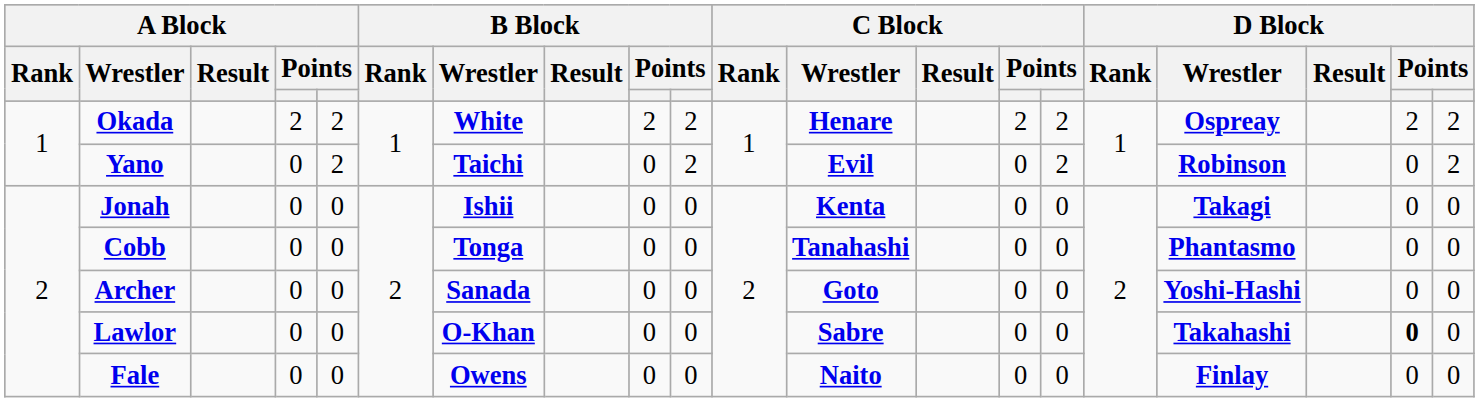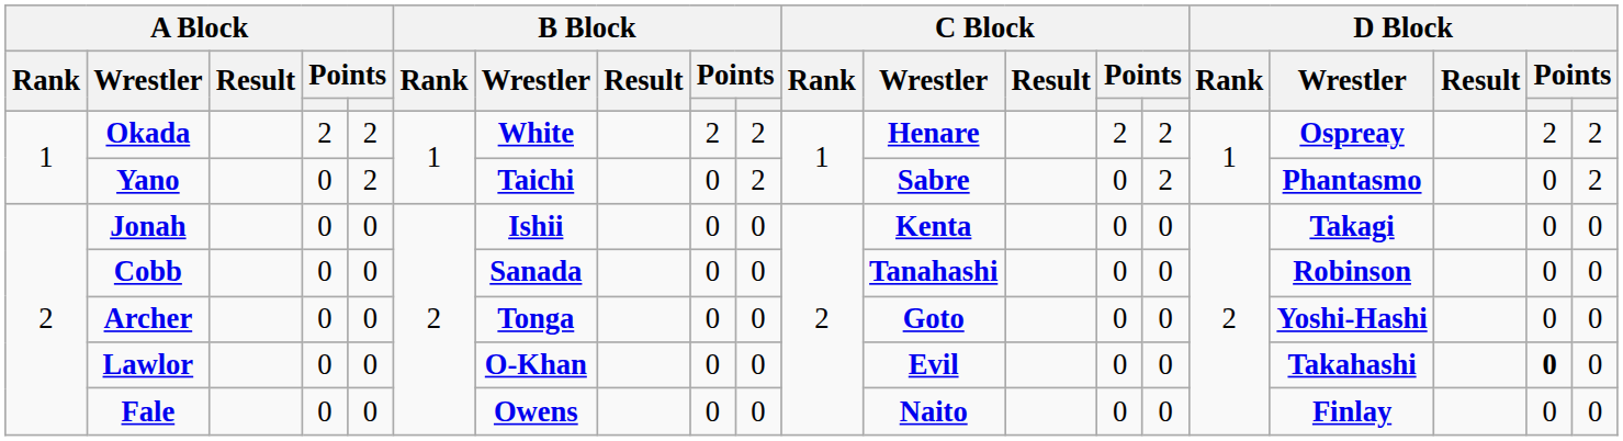 <table class="wikitable mw-collapsible mw-collapsed" plainrowheaders sortable" style="text-align: center">
 <tr>
 <th colspan="5">A Block</th>
 <th colspan="5">B Block</th>
 <th colspan="5">C Block</th>
 <th colspan="5">D Block</th>
 </tr>
 <tr>
 <th rowspan="2">Rank</th>
 <th rowspan="2">Wrestler</th>
 <th rowspan="2">Result</th>
 <th colspan="2">Points</th>
 <th rowspan="2">Rank</th>
 <th rowspan="2">Wrestler</th>
 <th rowspan="2">Result</th>
 <th colspan="2">Points</th>
 <th rowspan="2">Rank</th>
 <th rowspan="2">Wrestler</th>
 <th rowspan="2">Result</th>
 <th colspan="2">Points</th>
 <th rowspan="2">Rank</th>
 <th rowspan="2">Wrestler</th>
 <th rowspan="2">Result</th>
 <th colspan="2">Points</th>
 </tr>
 <tr>
 <th></th>
 <th></th>
 <th></th>
 <th></th>
 <th></th>
 <th></th>
 <th></th>
 <th></th>
 </tr>
 <tr>
 <td rowspan="2">1</td>
 <td><strong><a href='#'>Okada</a></strong></td>
 <td></td>
 <td>2</td>
 <td>2</td>
 <td rowspan="2">1</td>
 <td><strong><a href='#'>White</a></strong></td>
 <td></td>
 <td>2</td>
 <td>2</td>
 <td rowspan="2">1</td>
 <td><strong><a href='#'>Henare</a></strong></td>
 <td></td>
 <td>2</td>
 <td>2</td>
 <td rowspan="2">1</td>
 <td><strong><a href='#'>Ospreay</a></strong></td>
 <td></td>
 <td>2</td>
 <td>2</td>
 </tr>
 <tr>
 <td><strong><a href='#'>Yano</a></strong></td>
 <td></td>
 <td>0</td>
 <td>2</td>
 <td><strong><a href='#'>Taichi</a></strong></td>
 <td></td>
 <td>0</td>
 <td>2</td>
-<td><a href='#'><strong>Evil</strong></a></td>
+<td><strong><a href='#'>Sabre</a></strong></td>
 <td></td>
 <td>0</td>
 <td>2</td>
-<td><strong><a href='#'>Robinson</a></strong></td>
+<td><a href='#'><strong>Phantasmo</strong></a></td>
 <td></td>
 <td>0</td>
 <td>2</td>
 </tr>
 <tr>
 <td rowspan="5">2</td>
 <td><a href='#'><strong>Jonah</strong></a></td>
 <td></td>
 <td>0</td>
 <td>0</td>
 <td rowspan="5">2</td>
 <td><strong><a href='#'>Ishii</a></strong></td>
 <td></td>
 <td>0</td>
 <td>0</td>
 <td rowspan="5">2</td>
 <td><a href='#'><strong>Kenta</strong></a></td>
 <td></td>
 <td>0</td>
 <td>0</td>
 <td rowspan="5">2</td>
 <td><strong><a href='#'>Takagi</a></strong></td>
 <td></td>
 <td>0</td>
 <td>0</td>
 </tr>
 <tr>
 <td><a href='#'><strong>Cobb</strong></a></td>
 <td></td>
 <td>0</td>
 <td>0</td>
-<td><strong><a href='#'>Tonga</a></strong></td>
+<td><a href='#'><strong>Sanada</strong></a></td>
 <td></td>
 <td>0</td>
 <td>0</td>
 <td><a href='#'><strong>Tanahashi</strong></a></td>
 <td></td>
 <td>0</td>
 <td>0</td>
-<td><a href='#'><strong>Phantasmo</strong></a></td>
+<td><strong><a href='#'>Robinson</a></strong></td>
 <td></td>
 <td>0</td>
 <td>0</td>
 </tr>
 <tr>
 <td><strong><a href='#'>Archer</a></strong></td>
 <td></td>
 <td>0</td>
 <td>0</td>
-<td><a href='#'><strong>Sanada</strong></a></td>
+<td><strong><a href='#'>Tonga</a></strong></td>
 <td></td>
 <td>0</td>
 <td>0</td>
 <td><strong><a href='#'>Goto</a></strong></td>
 <td></td>
 <td>0</td>
 <td>0</td>
 <td><strong><a href='#'>Yoshi-Hashi</a></strong></td>
 <td></td>
 <td>0</td>
 <td>0</td>
 </tr>
 <tr>
 <td><strong><a href='#'>Lawlor</a></strong></td>
 <td></td>
 <td>0</td>
 <td>0</td>
 <td><strong><a href='#'>O-Khan</a></strong></td>
 <td></td>
 <td>0</td>
 <td>0</td>
-<td><strong><a href='#'>Sabre</a></strong></td>
+<td><a href='#'><strong>Evil</strong></a></td>
 <td></td>
 <td>0</td>
 <td>0</td>
 <td><strong><a href='#'>Takahashi</a></strong></td>
 <td></td>
 <td><strong>0</strong></td>
 <td>0</td>
 </tr>
 <tr>
 <td><strong><a href='#'>Fale</a></strong></td>
 <td></td>
 <td>0</td>
 <td>0</td>
 <td><strong><a href='#'>Owens</a></strong></td>
 <td></td>
 <td>0</td>
 <td>0</td>
 <td><strong><a href='#'>Naito</a></strong></td>
 <td></td>
 <td>0</td>
 <td>0</td>
 <td><a href='#'><strong>Finlay</strong></a></td>
 <td></td>
 <td>0</td>
 <td>0</td>
 </tr>
 </table>
